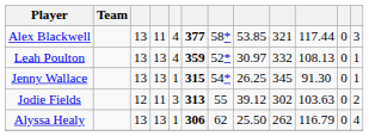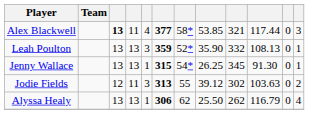 <table class="wikitable sortable" style="text-align:center">
 <tr>
 <th class="unsortable">Player</th>
 <th>Team</th>
 <th></th>
 <th></th>
 <th></th>
 <th></th>
 <th></th>
 <th></th>
 <th></th>
 <th></th>
 <th></th>
 <th></th>
 </tr>
 <tr>
 <td><a href='#'>Alex Blackwell</a></td>
 <td style="text-align:left;"></td>
-<td>13</td>
+<td><strong>13</strong></td>
 <td>11</td>
 <td>4</td>
 <td><strong>377</strong></td>
 <td>58<a href='#'>*</a></td>
 <td>53.85</td>
 <td>321</td>
 <td>117.44</td>
 <td>0</td>
 <td>3</td>
 </tr>
 <tr>
 <td><a href='#'>Leah Poulton</a></td>
 <td style="text-align:left;"></td>
 <td>13</td>
 <td>13</td>
-<td>4</td>
+<td>3</td>
 <td><strong>359</strong></td>
 <td>52<a href='#'>*</a></td>
-<td>30.97</td>
+<td>35.90</td>
 <td>332</td>
 <td>108.13</td>
 <td>0</td>
 <td>1</td>
 </tr>
 <tr>
 <td><a href='#'>Jenny Wallace</a></td>
 <td style="text-align:left;"></td>
 <td>13</td>
 <td>13</td>
 <td>1</td>
 <td><strong>315</strong></td>
 <td>54<a href='#'>*</a></td>
 <td>26.25</td>
 <td>345</td>
 <td>91.30</td>
 <td>0</td>
 <td>1</td>
 </tr>
 <tr>
 <td><a href='#'>Jodie Fields</a></td>
 <td style="text-align:left;"></td>
 <td>12</td>
 <td>11</td>
 <td>3</td>
 <td><strong>313</strong></td>
 <td>55</td>
 <td>39.12</td>
 <td>302</td>
 <td>103.63</td>
 <td>0</td>
 <td>2</td>
 </tr>
 <tr>
 <td><a href='#'>Alyssa Healy</a></td>
 <td style="text-align:left;"></td>
 <td>13</td>
 <td>13</td>
 <td>1</td>
 <td><strong>306</strong></td>
 <td>62</td>
 <td>25.50</td>
 <td>262</td>
 <td>116.79</td>
 <td>0</td>
 <td>4</td>
 </tr>
 <tr>
 </tr>
 </table>
